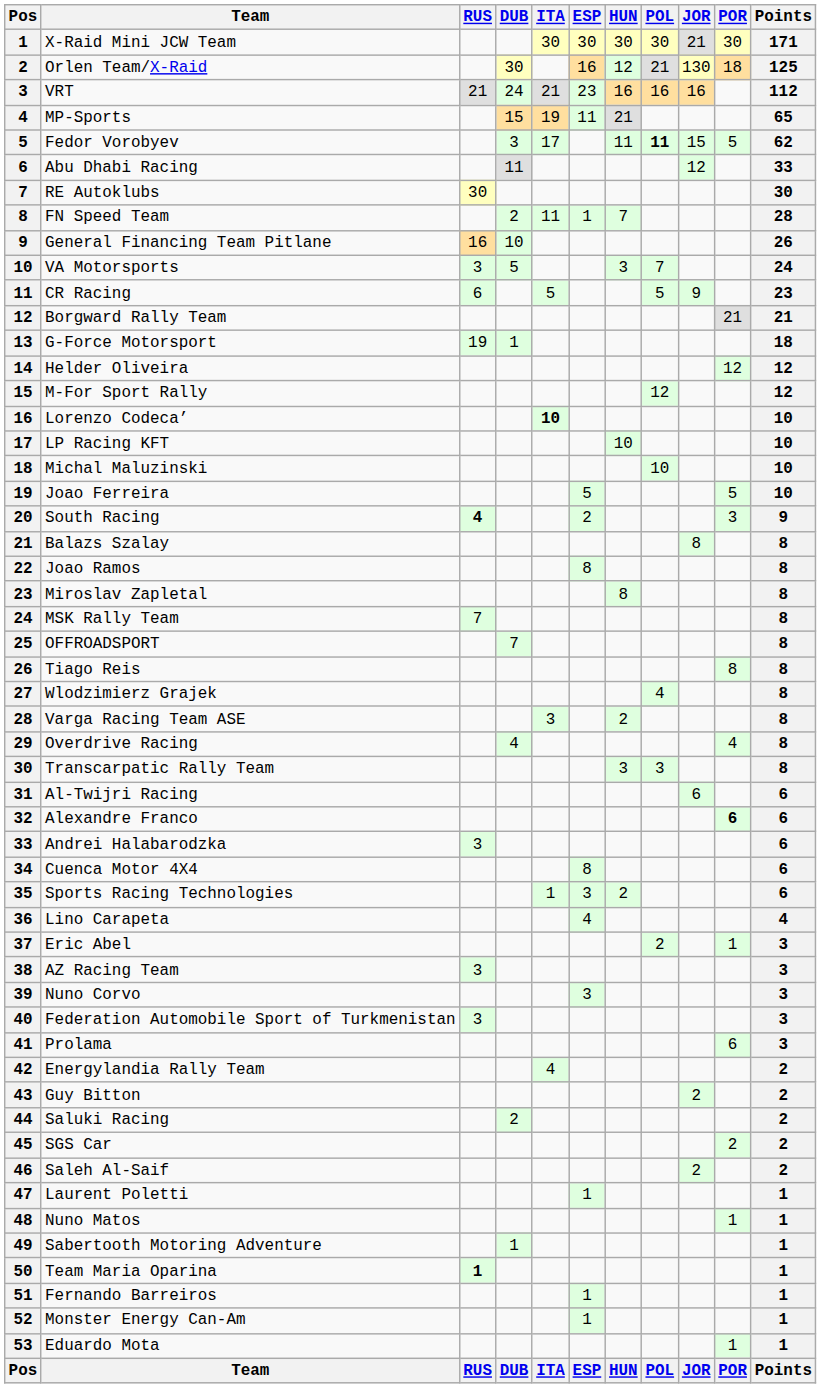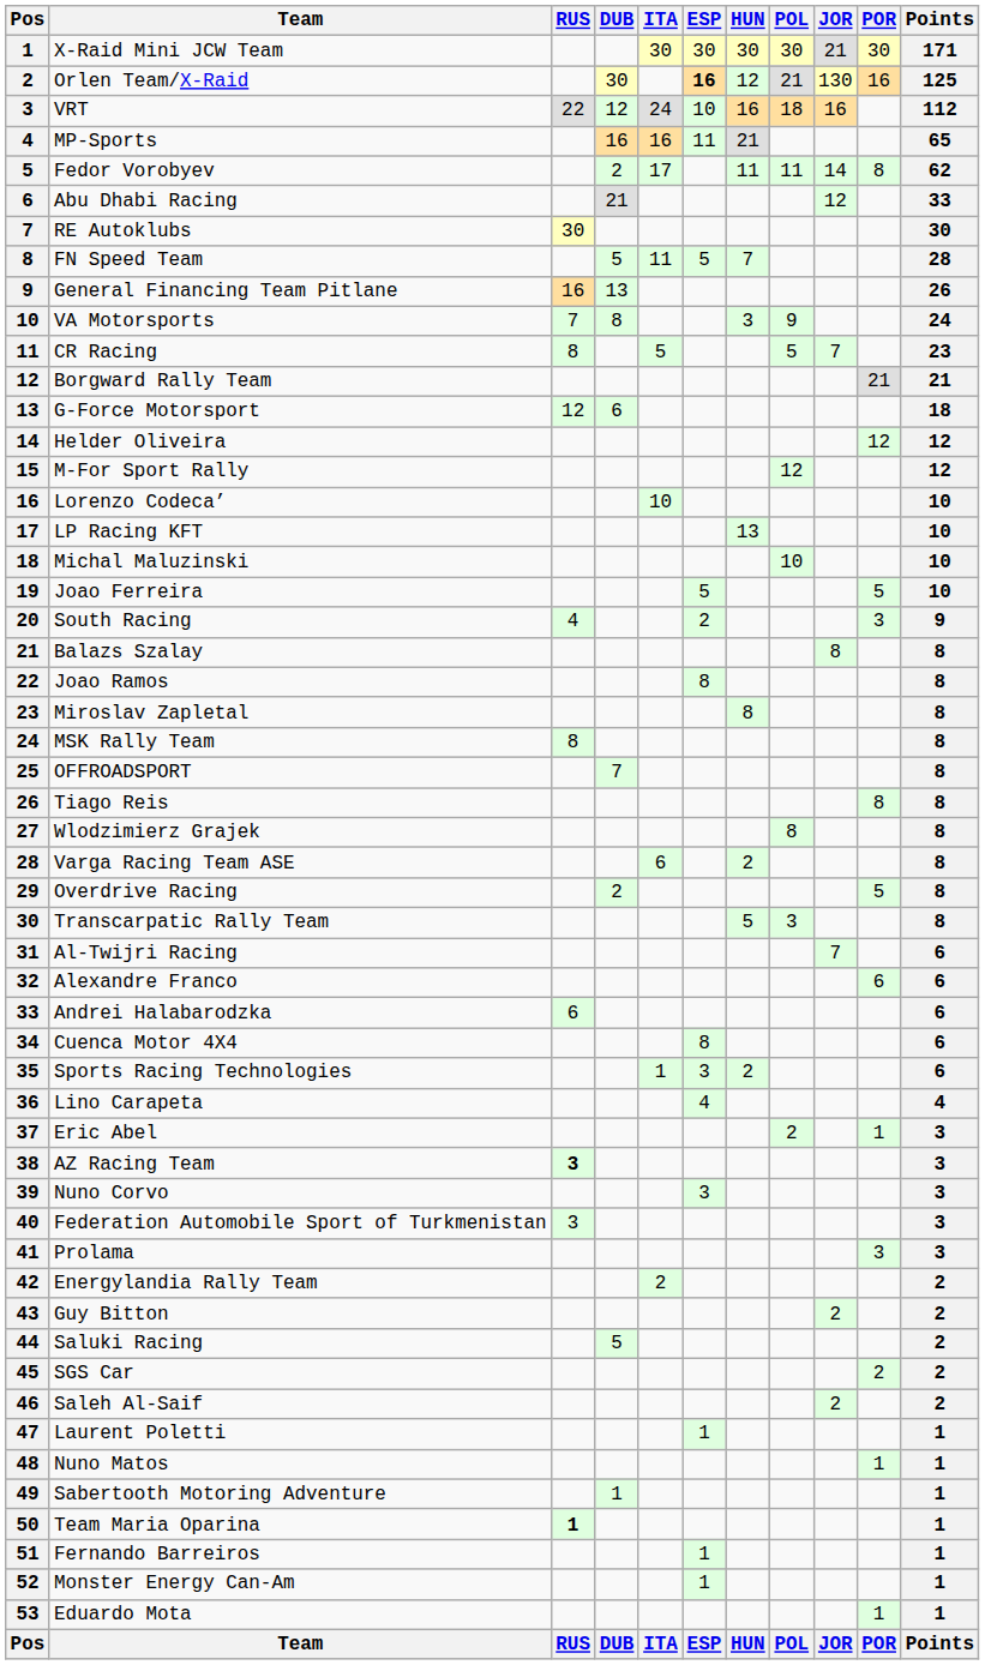 <table class="wikitable" style="font-size: 85%; text-align: center;">
 <tr valign="top">
 <th valign="middle">Pos</th>
 <th valign="middle">Team</th>
 <th><a href='#'>RUS</a><br></th>
 <th><a href='#'>DUB</a><br></th>
 <th><a href='#'>ITA</a><br></th>
 <th><a href='#'>ESP</a><br></th>
 <th><a href='#'>HUN</a><br></th>
 <th><a href='#'>POL</a><br></th>
 <th><a href='#'>JOR</a><br></th>
 <th><a href='#'>POR</a><br></th>
 <th valign="middle">Points</th>
 </tr>
 <tr>
 <th>1</th>
 <td align=left> X-Raid Mini JCW Team</td>
 <td></td>
 <td></td>
 <td style="background:#ffffbf;">30</td>
 <td style="background:#ffffbf;">30</td>
 <td style="background:#ffffbf;">30</td>
 <td style="background:#ffffbf;">30</td>
 <td style="background:#dfdfdf;">21</td>
 <td style="background:#ffffbf;">30</td>
 <th>171</th>
 </tr>
 <tr>
 <th>2</th>
 <td align=left> Orlen Team/<a href='#'>X-Raid</a></td>
 <td></td>
 <td style="background:#ffffbf;">30</td>
 <td></td>
-<td style="background:#ffdf9f;">16</td>
+<td style="background:#ffdf9f;"><strong>16</strong></td>
 <td style="background:#dfffdf;">12</td>
 <td style="background:#dfdfdf;">21</td>
 <td style="background:#ffffbf;">130</td>
-<td style="background:#ffdf9f;">18</td>
+<td style="background:#ffdf9f;">16</td>
 <th>125</th>
 </tr>
 <tr>
 <th>3</th>
 <td align=left> VRT</td>
-<td style="background:#dfdfdf;">21</td>
-<td style="background:#dfffdf;">24</td>
-<td style="background:#dfdfdf;">21</td>
-<td style="background:#dfffdf;">23</td>
+<td style="background:#dfdfdf;">22</td>
+<td style="background:#dfffdf;">12</td>
+<td style="background:#dfdfdf;">24</td>
+<td style="background:#dfffdf;">10</td>
 <td style="background:#ffdf9f;">16</td>
-<td style="background:#ffdf9f;">16</td>
+<td style="background:#ffdf9f;">18</td>
 <td style="background:#ffdf9f;">16</td>
 <td></td>
 <th>112</th>
 </tr>
 <tr>
 <th>4</th>
 <td align=left> MP-Sports</td>
 <td></td>
-<td style="background:#ffdf9f;">15</td>
-<td style="background:#ffdf9f;">19</td>
+<td style="background:#ffdf9f;">16</td>
+<td style="background:#ffdf9f;">16</td>
 <td style="background:#dfffdf;">11</td>
 <td style="background:#dfdfdf;">21</td>
 <td></td>
 <td></td>
 <td></td>
 <th>65</th>
 </tr>
 <tr>
 <th>5</th>
 <td align=left> Fedor Vorobyev</td>
 <td></td>
-<td style="background:#dfffdf;">3</td>
+<td style="background:#dfffdf;">2</td>
 <td style="background:#dfffdf;">17</td>
 <td></td>
 <td style="background:#dfffdf;">11</td>
-<td style="background:#dfffdf;"><strong>11</strong></td>
-<td style="background:#dfffdf;">15</td>
-<td style="background:#dfffdf;">5</td>
+<td style="background:#dfffdf;">11</td>
+<td style="background:#dfffdf;">14</td>
+<td style="background:#dfffdf;">8</td>
 <th>62</th>
 </tr>
 <tr>
 <th>6</th>
 <td align=left> Abu Dhabi Racing</td>
 <td></td>
-<td style="background:#dfdfdf;">11</td>
+<td style="background:#dfdfdf;">21</td>
 <td></td>
 <td></td>
 <td></td>
 <td></td>
 <td style="background:#dfffdf;">12</td>
 <td></td>
 <th>33</th>
 </tr>
 <tr>
 <th>7</th>
 <td align=left> RE Autoklubs</td>
 <td style="background:#ffffbf;">30</td>
 <td></td>
 <td></td>
 <td></td>
 <td></td>
 <td></td>
 <td></td>
 <td></td>
 <th>30</th>
 </tr>
 <tr>
 <th>8</th>
 <td align=left>  FN Speed Team</td>
 <td></td>
-<td style="background:#dfffdf;">2</td>
+<td style="background:#dfffdf;">5</td>
 <td style="background:#dfffdf;">11</td>
-<td style="background:#dfffdf;">1</td>
+<td style="background:#dfffdf;">5</td>
 <td style="background:#dfffdf;">7</td>
 <td></td>
 <td></td>
 <td></td>
 <th>28</th>
 </tr>
 <tr>
 <th>9</th>
 <td align=left>  General Financing Team Pitlane</td>
 <td style="background:#ffdf9f;">16</td>
-<td style="background:#dfffdf;">10</td>
+<td style="background:#dfffdf;">13</td>
 <td></td>
 <td></td>
 <td></td>
 <td></td>
 <td></td>
 <td></td>
 <th>26</th>
 </tr>
 <tr>
 <th>10</th>
 <td align=left>  VA Motorsports</td>
-<td style="background:#dfffdf;">3</td>
-<td style="background:#dfffdf;">5</td>
+<td style="background:#dfffdf;">7</td>
+<td style="background:#dfffdf;">8</td>
 <td></td>
 <td></td>
 <td style="background:#dfffdf;">3</td>
-<td style="background:#dfffdf;">7</td>
+<td style="background:#dfffdf;">9</td>
 <td></td>
 <td></td>
 <th>24</th>
 </tr>
 <tr>
 <th>11</th>
 <td align=left>  CR Racing</td>
-<td style="background:#dfffdf;">6</td>
+<td style="background:#dfffdf;">8</td>
 <td></td>
 <td style="background:#dfffdf;">5</td>
 <td></td>
 <td></td>
 <td style="background:#dfffdf;">5</td>
-<td style="background:#dfffdf;">9</td>
+<td style="background:#dfffdf;">7</td>
 <td></td>
 <th>23</th>
 </tr>
 <tr>
 <th>12</th>
 <td align=left>  Borgward Rally Team</td>
 <td></td>
 <td></td>
 <td></td>
 <td></td>
 <td></td>
 <td></td>
 <td></td>
 <td style="background:#dfdfdf;">21</td>
 <th>21</th>
 </tr>
 <tr>
 <th>13</th>
 <td align=left> G-Force Motorsport</td>
-<td style="background:#dfffdf;">19</td>
-<td style="background:#dfffdf;">1</td>
+<td style="background:#dfffdf;">12</td>
+<td style="background:#dfffdf;">6</td>
 <td></td>
 <td></td>
 <td></td>
 <td></td>
 <td></td>
 <td></td>
 <th>18</th>
 </tr>
 <tr>
 <th>14</th>
 <td align=left> Helder Oliveira</td>
 <td></td>
 <td></td>
 <td></td>
 <td></td>
 <td></td>
 <td></td>
 <td></td>
 <td style="background:#dfffdf;">12</td>
 <th>12</th>
 </tr>
 <tr>
 <th>15</th>
 <td align=left>  M-For Sport Rally</td>
 <td></td>
 <td></td>
 <td></td>
 <td></td>
 <td></td>
 <td style="background:#dfffdf;">12</td>
 <td></td>
 <td></td>
 <th>12</th>
 </tr>
 <tr>
 <th>16</th>
 <td align=left> Lorenzo Codeca’</td>
 <td></td>
 <td></td>
-<td style="background:#dfffdf;"><strong>10</strong></td>
+<td style="background:#dfffdf;">10</td>
 <td></td>
 <td></td>
 <td></td>
 <td></td>
 <td></td>
 <th>10</th>
 </tr>
 <tr>
 <th>17</th>
 <td align=left> LP Racing KFT</td>
 <td></td>
 <td></td>
 <td></td>
 <td></td>
-<td style="background:#dfffdf;">10</td>
+<td style="background:#dfffdf;">13</td>
 <td></td>
 <td></td>
 <td></td>
 <th>10</th>
 </tr>
 <tr>
 <th>18</th>
 <td align=left> Michal Maluzinski</td>
 <td></td>
 <td></td>
 <td></td>
 <td></td>
 <td></td>
 <td style="background:#dfffdf;">10</td>
 <td></td>
 <td></td>
 <th>10</th>
 </tr>
 <tr>
 <th>19</th>
 <td align=left> Joao Ferreira</td>
 <td></td>
 <td></td>
 <td></td>
 <td style="background:#dfffdf;">5</td>
 <td></td>
 <td></td>
 <td></td>
 <td style="background:#dfffdf;">5</td>
 <th>10</th>
 </tr>
 <tr>
 <th>20</th>
 <td align=left>  South Racing</td>
-<td style="background:#dfffdf;"><strong>4</strong></td>
+<td style="background:#dfffdf;">4</td>
 <td></td>
 <td></td>
 <td style="background:#dfffdf;">2</td>
 <td></td>
 <td></td>
 <td></td>
 <td style="background:#dfffdf;">3</td>
 <th>9</th>
 </tr>
 <tr>
 <th>21</th>
 <td align=left> Balazs Szalay</td>
 <td></td>
 <td></td>
 <td></td>
 <td></td>
 <td></td>
 <td></td>
 <td style="background:#dfffdf;">8</td>
 <td></td>
 <th>8</th>
 </tr>
 <tr>
 <th>22</th>
 <td align=left> Joao Ramos</td>
 <td></td>
 <td></td>
 <td></td>
 <td style="background:#dfffdf;">8</td>
 <td></td>
 <td></td>
 <td></td>
 <td></td>
 <th>8</th>
 </tr>
 <tr>
 <th>23</th>
 <td align=left> Miroslav Zapletal</td>
 <td></td>
 <td></td>
 <td></td>
 <td></td>
 <td style="background:#dfffdf;">8</td>
 <td></td>
 <td></td>
 <td></td>
 <th>8</th>
 </tr>
 <tr>
 <th>24</th>
 <td align=left>  MSK Rally Team</td>
-<td style="background:#dfffdf;">7</td>
+<td style="background:#dfffdf;">8</td>
 <td></td>
 <td></td>
 <td></td>
 <td></td>
 <td></td>
 <td></td>
 <td></td>
 <th>8</th>
 </tr>
 <tr>
 <th>25</th>
 <td align=left>  OFFROADSPORT</td>
 <td></td>
 <td style="background:#dfffdf;">7</td>
 <td></td>
 <td></td>
 <td></td>
 <td></td>
 <td></td>
 <td></td>
 <th>8</th>
 </tr>
 <tr>
 <th>26</th>
 <td align=left> Tiago Reis</td>
 <td></td>
 <td></td>
 <td></td>
 <td></td>
 <td></td>
 <td></td>
 <td></td>
 <td style="background:#dfffdf;">8</td>
 <th>8</th>
 </tr>
 <tr>
 <th>27</th>
 <td align=left> Wlodzimierz Grajek</td>
 <td></td>
 <td></td>
 <td></td>
 <td></td>
 <td></td>
-<td style="background:#dfffdf;">4</td>
+<td style="background:#dfffdf;">8</td>
 <td></td>
 <td></td>
 <th>8</th>
 </tr>
 <tr>
 <th>28</th>
 <td align=left> Varga Racing Team ASE</td>
 <td></td>
 <td></td>
-<td style="background:#dfffdf;">3</td>
+<td style="background:#dfffdf;">6</td>
 <td></td>
 <td style="background:#dfffdf;">2</td>
 <td></td>
 <td></td>
 <td></td>
 <th>8</th>
 </tr>
 <tr>
 <th>29</th>
 <td align=left>  Overdrive Racing</td>
 <td></td>
-<td style="background:#dfffdf;">4</td>
+<td style="background:#dfffdf;">2</td>
 <td></td>
 <td></td>
 <td></td>
 <td></td>
 <td></td>
-<td style="background:#dfffdf;">4</td>
+<td style="background:#dfffdf;">5</td>
 <th>8</th>
 </tr>
 <tr>
 <th>30</th>
 <td align=left> Transcarpatic Rally Team</td>
 <td></td>
 <td></td>
 <td></td>
 <td></td>
-<td style="background:#dfffdf;">3</td>
+<td style="background:#dfffdf;">5</td>
 <td style="background:#dfffdf;">3</td>
 <td></td>
 <td></td>
 <th>8</th>
 </tr>
 <tr>
 <th>31</th>
 <td align=left> Al-Twijri Racing</td>
 <td></td>
 <td></td>
 <td></td>
 <td></td>
 <td></td>
 <td></td>
-<td style="background:#dfffdf;">6</td>
+<td style="background:#dfffdf;">7</td>
 <td></td>
 <th>6</th>
 </tr>
 <tr>
 <th>32</th>
 <td align=left> Alexandre Franco</td>
 <td></td>
 <td></td>
 <td></td>
 <td></td>
 <td></td>
 <td></td>
 <td></td>
-<td style="background:#dfffdf;"><strong>6</strong></td>
+<td style="background:#dfffdf;">6</td>
 <th>6</th>
 </tr>
 <tr>
 <th>33</th>
 <td align=left> Andrei Halabarodzka</td>
-<td style="background:#dfffdf;">3</td>
+<td style="background:#dfffdf;">6</td>
 <td></td>
 <td></td>
 <td></td>
 <td></td>
 <td></td>
 <td></td>
 <td></td>
 <th>6</th>
 </tr>
 <tr>
 <th>34</th>
 <td align=left> Cuenca Motor 4X4</td>
 <td></td>
 <td></td>
 <td></td>
 <td style="background:#dfffdf;">8</td>
 <td></td>
 <td></td>
 <td></td>
 <td></td>
 <th>6</th>
 </tr>
 <tr>
 <th>35</th>
 <td align=left> Sports Racing Technologies</td>
 <td></td>
 <td></td>
 <td style="background:#dfffdf;">1</td>
 <td style="background:#dfffdf;">3</td>
 <td style="background:#dfffdf;">2</td>
 <td></td>
 <td></td>
 <td></td>
 <th>6</th>
 </tr>
 <tr>
 <th>36</th>
 <td align=left> Lino Carapeta</td>
 <td></td>
 <td></td>
 <td></td>
 <td style="background:#dfffdf;">4</td>
 <td></td>
 <td></td>
 <td></td>
 <td></td>
 <th>4</th>
 </tr>
 <tr>
 <th>37</th>
 <td align=left> Eric Abel</td>
 <td></td>
 <td></td>
 <td></td>
 <td></td>
 <td></td>
 <td style="background:#dfffdf;">2</td>
 <td></td>
 <td style="background:#dfffdf;">1</td>
 <th>3</th>
 </tr>
 <tr>
 <th>38</th>
 <td align=left>  AZ Racing Team</td>
-<td style="background:#dfffdf;">3</td>
+<td style="background:#dfffdf;"><strong>3</strong></td>
 <td></td>
 <td></td>
 <td></td>
 <td></td>
 <td></td>
 <td></td>
 <td></td>
 <th>3</th>
 </tr>
 <tr>
 <th>39</th>
 <td align=left> Nuno Corvo</td>
 <td></td>
 <td></td>
 <td></td>
 <td style="background:#dfffdf;">3</td>
 <td></td>
 <td></td>
 <td></td>
 <td></td>
 <th>3</th>
 </tr>
 <tr>
 <th>40</th>
 <td align=left> Federation Automobile Sport of Turkmenistan</td>
 <td style="background:#dfffdf;">3</td>
 <td></td>
 <td></td>
 <td></td>
 <td></td>
 <td></td>
 <td></td>
 <td></td>
 <th>3</th>
 </tr>
 <tr>
 <th>41</th>
 <td align=left> Prolama</td>
 <td></td>
 <td></td>
 <td></td>
 <td></td>
 <td></td>
 <td></td>
 <td></td>
-<td style="background:#dfffdf;">6</td>
+<td style="background:#dfffdf;">3</td>
 <th>3</th>
 </tr>
 <tr>
 <th>42</th>
 <td align=left> Energylandia Rally Team</td>
 <td></td>
 <td></td>
-<td style="background:#dfffdf;">4</td>
+<td style="background:#dfffdf;">2</td>
 <td></td>
 <td></td>
 <td></td>
 <td></td>
 <td></td>
 <th>2</th>
 </tr>
 <tr>
 <th>43</th>
 <td align=left> Guy Bitton</td>
 <td></td>
 <td></td>
 <td></td>
 <td></td>
 <td></td>
 <td></td>
 <td style="background:#dfffdf;">2</td>
 <td></td>
 <th>2</th>
 </tr>
 <tr>
 <th>44</th>
 <td align=left>  Saluki Racing</td>
 <td></td>
-<td style="background:#dfffdf;">2</td>
+<td style="background:#dfffdf;">5</td>
 <td></td>
 <td></td>
 <td></td>
 <td></td>
 <td></td>
 <td></td>
 <th>2</th>
 </tr>
 <tr>
 <th>45</th>
 <td align=left>  SGS Car</td>
 <td></td>
 <td></td>
 <td></td>
 <td></td>
 <td></td>
 <td></td>
 <td></td>
 <td style="background:#dfffdf;">2</td>
 <th>2</th>
 </tr>
 <tr>
 <th>46</th>
 <td align=left> Saleh Al-Saif</td>
 <td></td>
 <td></td>
 <td></td>
 <td></td>
 <td></td>
 <td></td>
 <td style="background:#dfffdf;">2</td>
 <td></td>
 <th>2</th>
 </tr>
 <tr>
 <th>47</th>
 <td align=left> Laurent Poletti</td>
 <td></td>
 <td></td>
 <td></td>
 <td style="background:#dfffdf;">1</td>
 <td></td>
 <td></td>
 <td></td>
 <td></td>
 <th>1</th>
 </tr>
 <tr>
 <th>48</th>
 <td align=left> Nuno Matos</td>
 <td></td>
 <td></td>
 <td></td>
 <td></td>
 <td></td>
 <td></td>
 <td></td>
 <td style="background:#dfffdf;">1</td>
 <th>1</th>
 </tr>
 <tr>
 <th>49</th>
 <td align=left>  Sabertooth Motoring Adventure</td>
 <td></td>
 <td style="background:#dfffdf;">1</td>
 <td></td>
 <td></td>
 <td></td>
 <td></td>
 <td></td>
 <td></td>
 <th>1</th>
 </tr>
 <tr>
 <th>50</th>
 <td align=left>  Team Maria Oparina</td>
 <td style="background:#dfffdf;"><strong>1</strong></td>
 <td></td>
 <td></td>
 <td></td>
 <td></td>
 <td></td>
 <td></td>
 <td></td>
 <th>1</th>
 </tr>
 <tr>
 <th>51</th>
 <td align=left> Fernando Barreiros</td>
 <td></td>
 <td></td>
 <td></td>
 <td style="background:#dfffdf;">1</td>
 <td></td>
 <td></td>
 <td></td>
 <td></td>
 <th>1</th>
 </tr>
 <tr>
 <th>52</th>
 <td align=left> Monster Energy Can-Am</td>
 <td></td>
 <td></td>
 <td></td>
 <td style="background:#dfffdf;">1</td>
 <td></td>
 <td></td>
 <td></td>
 <td></td>
 <th>1</th>
 </tr>
 <tr>
 <th>53</th>
 <td align=left> Eduardo Mota</td>
 <td></td>
 <td></td>
 <td></td>
 <td></td>
 <td></td>
 <td></td>
 <td></td>
 <td style="background:#dfffdf;">1</td>
 <th>1</th>
 </tr>
 <tr valign="top">
 <th valign="middle">Pos</th>
 <th valign="middle">Team</th>
 <th><a href='#'>RUS</a><br></th>
 <th><a href='#'>DUB</a><br></th>
 <th><a href='#'>ITA</a><br></th>
 <th><a href='#'>ESP</a><br></th>
 <th><a href='#'>HUN</a><br></th>
 <th><a href='#'>POL</a><br></th>
 <th><a href='#'>JOR</a><br></th>
 <th><a href='#'>POR</a><br></th>
 <th valign="middle">Points</th>
 </tr>
 </table>
